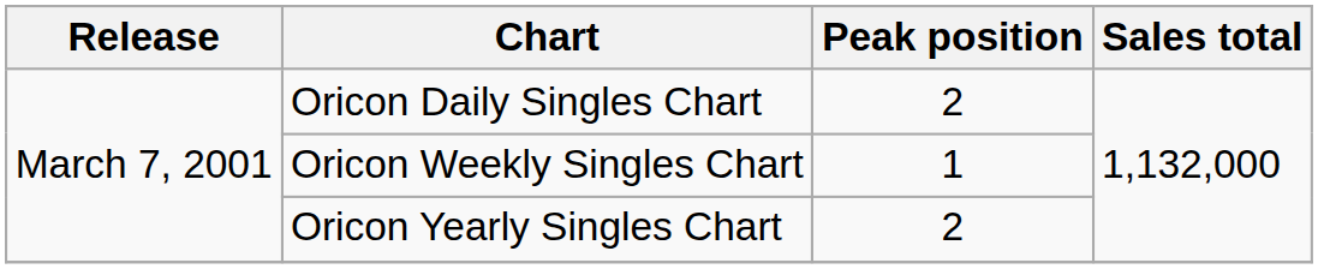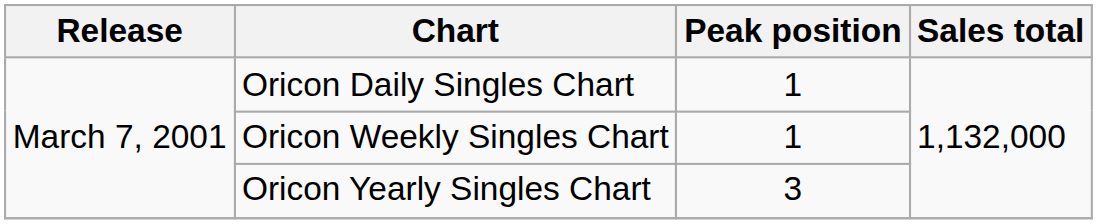 <table class="wikitable">
 <tr>
 <th>Release</th>
 <th>Chart</th>
 <th>Peak position</th>
 <th>Sales total</th>
 </tr>
 <tr>
 <td rowspan=3>March 7, 2001</td>
 <td>Oricon Daily Singles Chart</td>
-<td align="center">2</td>
+<td align="center">1</td>
 <td rowspan=3>1,132,000</td>
 </tr>
 <tr>
 <td>Oricon Weekly Singles Chart</td>
 <td align="center">1</td>
 </tr>
 <tr>
 <td>Oricon Yearly Singles Chart</td>
-<td align="center">2</td>
+<td align="center">3</td>
 </tr>
 <tr>
 </tr>
 </table>
